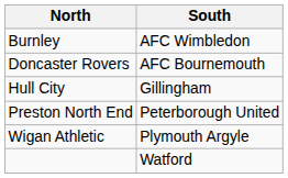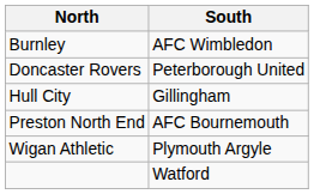 <table class="wikitable">
 <tr>
 <th>North</th>
 <th>South</th>
 </tr>
 <tr>
 <td>Burnley</td>
 <td>AFC Wimbledon</td>
 </tr>
 <tr>
 <td>Doncaster Rovers</td>
-<td>AFC Bournemouth</td>
+<td>Peterborough United</td>
 </tr>
 <tr>
 <td>Hull City</td>
 <td>Gillingham</td>
 </tr>
 <tr>
 <td>Preston North End</td>
-<td>Peterborough United</td>
+<td>AFC Bournemouth</td>
 </tr>
 <tr>
 <td>Wigan Athletic</td>
 <td>Plymouth Argyle</td>
 </tr>
 <tr>
 <td></td>
 <td>Watford</td>
 </tr>
 </table>
